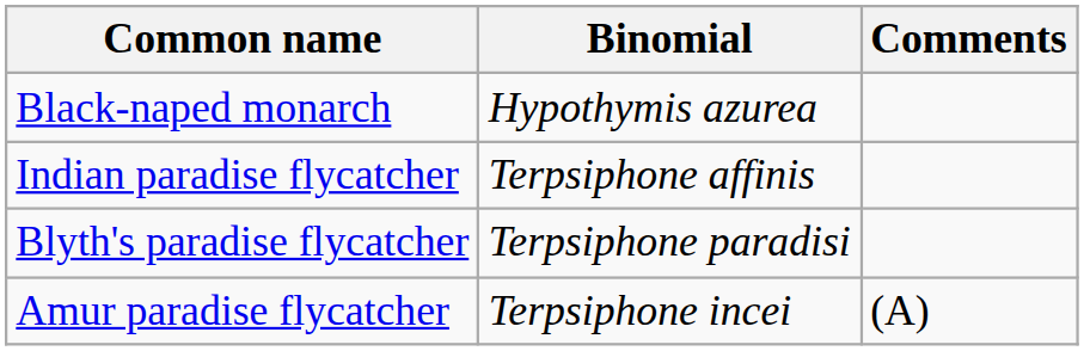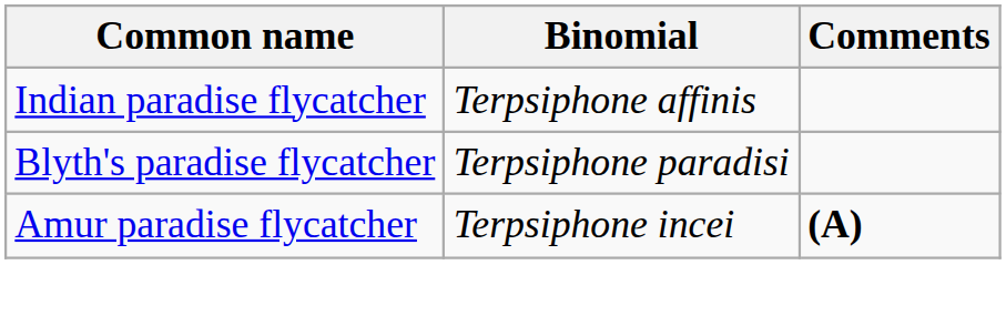 <table class="wikitable">
 <tr>
 <th>Common name</th>
 <th>Binomial</th>
 <th>Comments</th>
-</tr>
-<tr>
-<td><a href='#'>Black-naped monarch</a></td>
-<td><em>Hypothymis azurea</em></td>
-<td></td>
 </tr>
 <tr>
 <td><a href='#'>Indian paradise flycatcher</a></td>
 <td><em>Terpsiphone affinis</em></td>
 <td></td>
 </tr>
 <tr>
 <td><a href='#'>Blyth's paradise flycatcher</a></td>
 <td><em>Terpsiphone paradisi</em></td>
 <td></td>
 </tr>
 <tr>
 <td><a href='#'>Amur paradise flycatcher</a></td>
 <td><em>Terpsiphone incei</em></td>
-<td>(A)</td>
+<td><strong>(A)</strong></td>
 </tr>
 </table>
